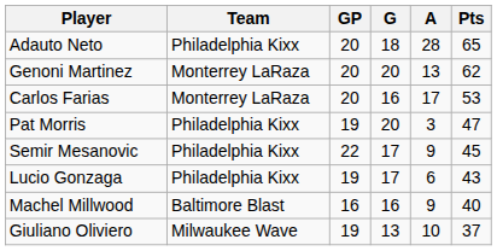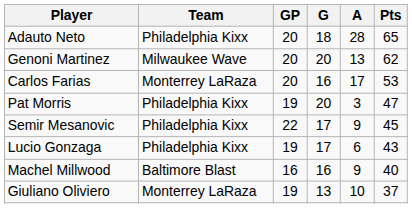 <table class="wikitable">
 <tr>
 <th width="30%">Player</th>
 <th width="30%">Team</th>
 <th width="7.5%">GP</th>
 <th width="7.5%">G</th>
 <th width="7.5%">A</th>
 <th width="7.5%">Pts</th>
 </tr>
 <tr align=center>
 <td align=left>Adauto Neto</td>
 <td align=left>Philadelphia Kixx</td>
 <td>20</td>
 <td>18</td>
 <td>28</td>
 <td>65</td>
 </tr>
 <tr align=center>
 <td align=left>Genoni Martinez</td>
-<td align=left>Monterrey LaRaza</td>
+<td align=left>Milwaukee Wave</td>
 <td>20</td>
 <td>20</td>
 <td>13</td>
 <td>62</td>
 </tr>
 <tr align=center>
 <td align=left>Carlos Farias</td>
 <td align=left>Monterrey LaRaza</td>
 <td>20</td>
 <td>16</td>
 <td>17</td>
 <td>53</td>
 </tr>
 <tr align=center>
 <td align=left>Pat Morris</td>
 <td align=left>Philadelphia Kixx</td>
 <td>19</td>
 <td>20</td>
 <td>3</td>
 <td>47</td>
 </tr>
 <tr align=center>
 <td align=left>Semir Mesanovic</td>
 <td align=left>Philadelphia Kixx</td>
 <td>22</td>
 <td>17</td>
 <td>9</td>
 <td>45</td>
 </tr>
 <tr align=center>
 <td align=left>Lucio Gonzaga</td>
 <td align=left>Philadelphia Kixx</td>
 <td>19</td>
 <td>17</td>
 <td>6</td>
 <td>43</td>
 </tr>
 <tr align=center>
 <td align=left>Machel Millwood</td>
 <td align=left>Baltimore Blast</td>
 <td>16</td>
 <td>16</td>
 <td>9</td>
 <td>40</td>
 </tr>
 <tr align=center>
 <td align=left>Giuliano Oliviero</td>
-<td align=left>Milwaukee Wave</td>
+<td align=left>Monterrey LaRaza</td>
 <td>19</td>
 <td>13</td>
 <td>10</td>
 <td>37</td>
 </tr>
 </table>
